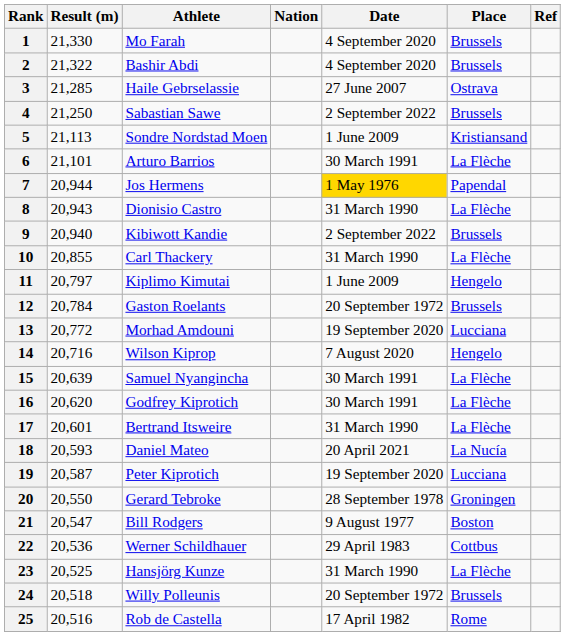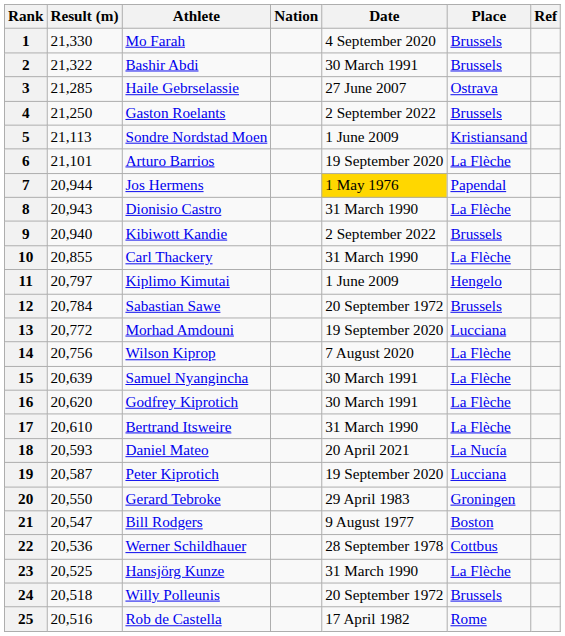 <table class="wikitable">
 <tr>
 <th>Rank</th>
 <th>Result (m)</th>
 <th>Athlete</th>
 <th>Nation</th>
 <th>Date</th>
 <th>Place</th>
 <th>Ref</th>
 </tr>
 <tr>
 <th>1</th>
 <td>21,330</td>
 <td><a href='#'>Mo Farah</a></td>
 <td></td>
 <td>4 September 2020</td>
 <td><a href='#'>Brussels</a></td>
 <td></td>
 </tr>
 <tr>
 <th>2</th>
 <td>21,322</td>
 <td><a href='#'>Bashir Abdi</a></td>
 <td></td>
-<td>4 September 2020</td>
+<td>30 March 1991</td>
 <td><a href='#'>Brussels</a></td>
 <td></td>
 </tr>
 <tr>
 <th>3</th>
 <td>21,285</td>
 <td><a href='#'>Haile Gebrselassie</a></td>
 <td></td>
 <td>27 June 2007</td>
 <td><a href='#'>Ostrava</a></td>
 <td></td>
 </tr>
 <tr>
 <th>4</th>
 <td>21,250</td>
-<td><a href='#'>Sabastian Sawe</a></td>
+<td><a href='#'>Gaston Roelants</a></td>
 <td></td>
 <td>2 September 2022</td>
 <td><a href='#'>Brussels</a></td>
 <td></td>
 </tr>
 <tr>
 <th>5</th>
 <td>21,113</td>
 <td><a href='#'>Sondre Nordstad Moen</a></td>
 <td></td>
 <td>1 June 2009</td>
 <td><a href='#'>Kristiansand</a></td>
 <td></td>
 </tr>
 <tr>
 <th>6</th>
 <td>21,101</td>
 <td><a href='#'>Arturo Barrios</a></td>
 <td></td>
-<td>30 March 1991</td>
+<td>19 September 2020</td>
 <td><a href='#'>La Flèche</a></td>
 <td></td>
 </tr>
 <tr>
 <th>7</th>
 <td>20,944</td>
 <td><a href='#'>Jos Hermens</a></td>
 <td></td>
 <td style="background: gold;">1 May 1976</td>
 <td><a href='#'>Papendal</a></td>
 <td></td>
 </tr>
 <tr>
 <th>8</th>
 <td>20,943</td>
 <td><a href='#'>Dionisio Castro</a></td>
 <td></td>
 <td>31 March 1990</td>
 <td><a href='#'>La Flèche</a></td>
 <td></td>
 </tr>
 <tr>
 <th>9</th>
 <td>20,940</td>
 <td><a href='#'>Kibiwott Kandie</a></td>
 <td></td>
 <td>2 September 2022</td>
 <td><a href='#'>Brussels</a></td>
 <td></td>
 </tr>
 <tr>
 <th>10</th>
 <td>20,855</td>
 <td><a href='#'>Carl Thackery</a></td>
 <td></td>
 <td>31 March 1990</td>
 <td><a href='#'>La Flèche</a></td>
 <td></td>
 </tr>
 <tr>
 <th>11</th>
 <td>20,797</td>
 <td><a href='#'>Kiplimo Kimutai</a></td>
 <td></td>
 <td>1 June 2009</td>
 <td><a href='#'>Hengelo</a></td>
 <td></td>
 </tr>
 <tr>
 <th>12</th>
 <td>20,784</td>
-<td><a href='#'>Gaston Roelants</a></td>
+<td><a href='#'>Sabastian Sawe</a></td>
 <td></td>
 <td>20 September 1972</td>
 <td><a href='#'>Brussels</a></td>
 <td></td>
 </tr>
 <tr>
 <th>13</th>
 <td>20,772</td>
 <td><a href='#'>Morhad Amdouni</a></td>
 <td></td>
 <td>19 September 2020</td>
 <td><a href='#'>Lucciana</a></td>
 <td></td>
 </tr>
 <tr>
 <th>14</th>
-<td>20,716</td>
+<td>20,756</td>
 <td><a href='#'>Wilson Kiprop</a></td>
 <td></td>
 <td>7 August 2020</td>
-<td><a href='#'>Hengelo</a></td>
+<td><a href='#'>La Flèche</a></td>
 <td></td>
 </tr>
 <tr>
 <th>15</th>
 <td>20,639</td>
 <td><a href='#'>Samuel Nyangincha</a></td>
 <td></td>
 <td>30 March 1991</td>
 <td><a href='#'>La Flèche</a></td>
 <td></td>
 </tr>
 <tr>
 <th>16</th>
 <td>20,620</td>
 <td><a href='#'>Godfrey Kiprotich</a></td>
 <td></td>
 <td>30 March 1991</td>
 <td><a href='#'>La Flèche</a></td>
 <td></td>
 </tr>
 <tr>
 <th>17</th>
-<td>20,601</td>
+<td>20,610</td>
 <td><a href='#'>Bertrand Itsweire</a></td>
 <td></td>
 <td>31 March 1990</td>
 <td><a href='#'>La Flèche</a></td>
 <td></td>
 </tr>
 <tr>
 <th>18</th>
 <td>20,593</td>
 <td><a href='#'>Daniel Mateo</a></td>
 <td></td>
 <td>20 April 2021</td>
 <td><a href='#'>La Nucía</a></td>
 <td></td>
 </tr>
 <tr>
 <th>19</th>
 <td>20,587</td>
 <td><a href='#'>Peter Kiprotich</a></td>
 <td></td>
 <td>19 September 2020</td>
 <td><a href='#'>Lucciana</a></td>
 <td></td>
 </tr>
 <tr>
 <th>20</th>
 <td>20,550</td>
 <td><a href='#'>Gerard Tebroke</a></td>
 <td></td>
-<td>28 September 1978</td>
+<td>29 April 1983</td>
 <td><a href='#'>Groningen</a></td>
 <td></td>
 </tr>
 <tr>
 <th>21</th>
 <td>20,547</td>
 <td><a href='#'>Bill Rodgers</a></td>
 <td></td>
 <td>9 August 1977</td>
 <td><a href='#'>Boston</a></td>
 <td></td>
 </tr>
 <tr>
 <th>22</th>
 <td>20,536</td>
 <td><a href='#'>Werner Schildhauer</a></td>
 <td></td>
-<td>29 April 1983</td>
+<td>28 September 1978</td>
 <td><a href='#'>Cottbus</a></td>
 <td></td>
 </tr>
 <tr>
 <th>23</th>
 <td>20,525</td>
 <td><a href='#'>Hansjörg Kunze</a></td>
 <td></td>
 <td>31 March 1990</td>
 <td><a href='#'>La Flèche</a></td>
 <td></td>
 </tr>
 <tr>
 <th>24</th>
 <td>20,518</td>
 <td><a href='#'>Willy Polleunis</a></td>
 <td></td>
 <td>20 September 1972</td>
 <td><a href='#'>Brussels</a></td>
 <td></td>
 </tr>
 <tr>
 <th>25</th>
 <td>20,516</td>
 <td><a href='#'>Rob de Castella</a></td>
 <td></td>
 <td>17 April 1982</td>
 <td><a href='#'>Rome</a></td>
 <td></td>
 </tr>
 </table>
